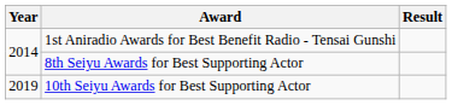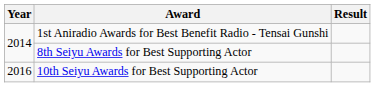 <table class="wikitable">
 <tr>
 <th>Year</th>
 <th>Award</th>
 <th>Result</th>
 </tr>
 <tr>
 <td rowspan="2">2014</td>
 <td>1st Aniradio Awards for Best Benefit Radio - Tensai Gunshi</td>
 <td></td>
 </tr>
 <tr>
 <td><a href='#'>8th Seiyu Awards</a> for Best Supporting Actor</td>
 <td></td>
 </tr>
 <tr>
-<td>2019</td>
+<td>2016</td>
 <td><a href='#'>10th Seiyu Awards</a> for Best Supporting Actor</td>
 <td></td>
 </tr>
 </table>
